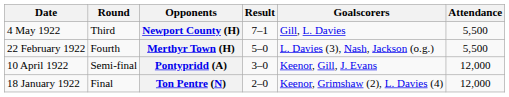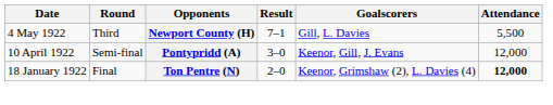 <table class="wikitable plainrowheaders sortable">
 <tr>
 <th scope=col>Date</th>
 <th scope=col>Round</th>
 <th scope=col>Opponents</th>
 <th scope=col>Result</th>
 <th scope=col class=unsortable>Goalscorers</th>
 <th scope=col>Attendance</th>
 </tr>
 <tr>
 <td>4 May 1922</td>
 <td>Third</td>
 <th scope=row><a href='#'>Newport County</a> (H)</th>
 <td align=center>7–1</td>
 <td><a href='#'>Gill</a>, <a href='#'>L. Davies</a></td>
 <td align=center>5,500</td>
 </tr>
 <tr>
-<td>22 February 1922</td>
-<td>Fourth</td>
-<th scope=row><a href='#'>Merthyr Town</a> (H)</th>
-<td align=center>5–0</td>
-<td><a href='#'>L. Davies</a> (3), <a href='#'>Nash</a>, <a href='#'>Jackson</a> (o.g.)</td>
-<td align=center>5,500</td>
-</tr>
-<tr>
 <td>10 April 1922</td>
 <td>Semi-final</td>
 <th scope=row><a href='#'>Pontypridd</a> (A)</th>
 <td align=center>3–0</td>
 <td><a href='#'>Keenor</a>, <a href='#'>Gill</a>, <a href='#'>J. Evans</a></td>
 <td align=center>12,000</td>
 </tr>
 <tr>
 <td>18 January 1922</td>
 <td>Final</td>
 <th scope=row><a href='#'>Ton Pentre</a> (<a href='#'>N</a>)</th>
 <td align=center>2–0</td>
 <td><a href='#'>Keenor</a>, <a href='#'>Grimshaw</a> (2), <a href='#'>L. Davies</a> (4)</td>
-<td align=center>12,000</td>
+<td align=center><strong>12,000</strong></td>
 </tr>
 </table>
